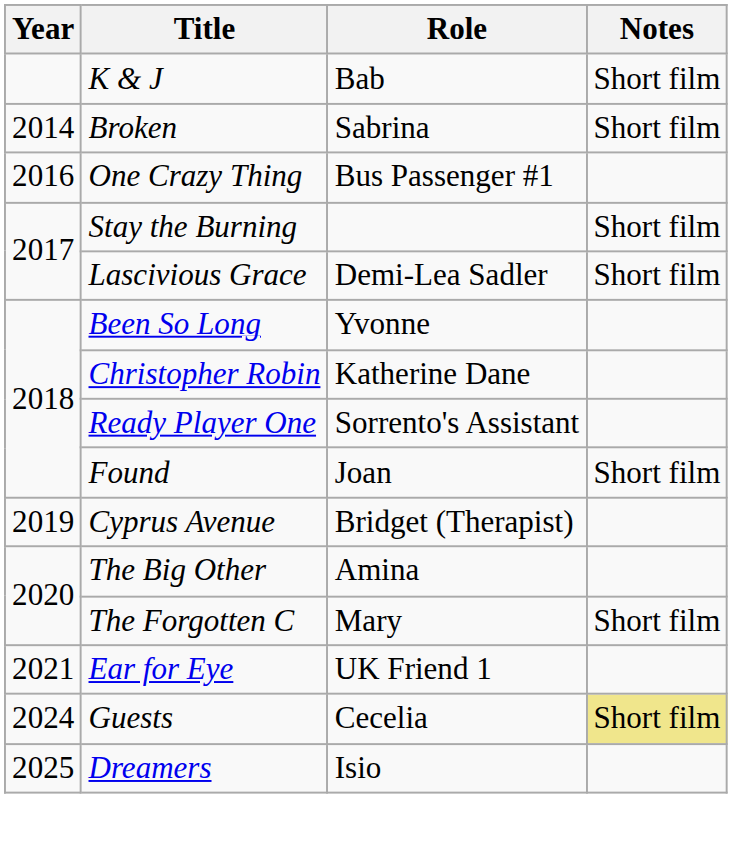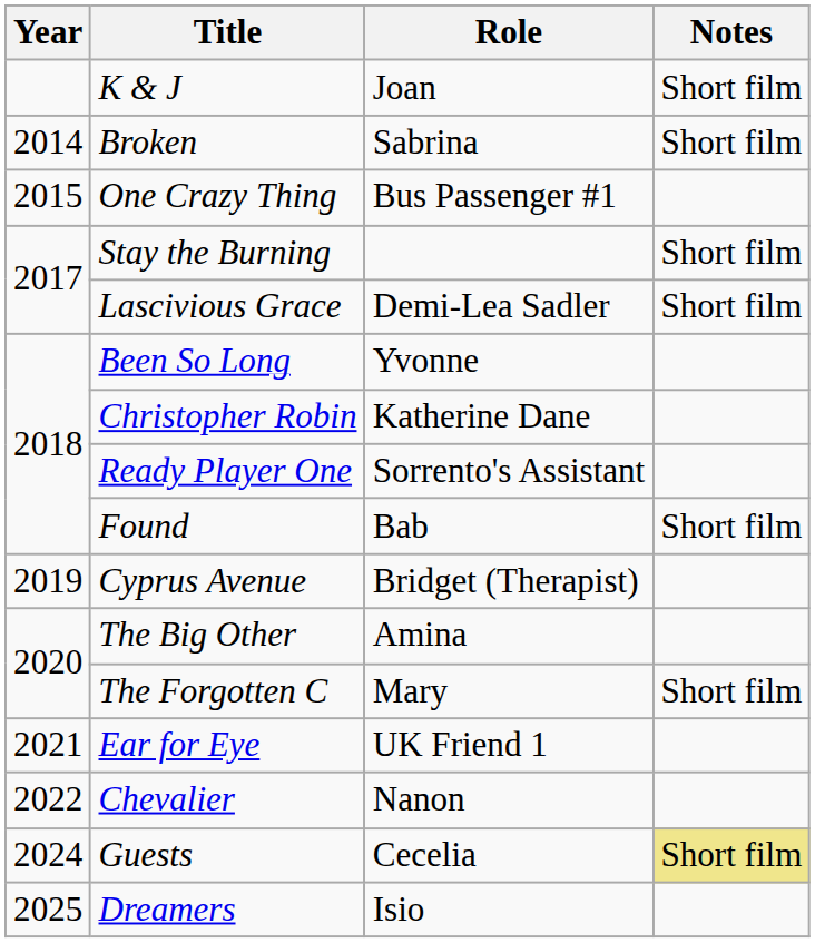 <table class="wikitable sortable">
 <tr>
 <th>Year</th>
 <th>Title</th>
 <th>Role</th>
 <th class="unsortable">Notes</th>
 </tr>
 <tr>
 <td></td>
 <td><em>K & J</em></td>
-<td>Bab</td>
+<td>Joan</td>
 <td>Short film</td>
 </tr>
 <tr>
 <td>2014</td>
 <td><em>Broken</em></td>
 <td>Sabrina</td>
 <td>Short film</td>
 </tr>
 <tr>
-<td>2016</td>
+<td>2015</td>
 <td><em>One Crazy Thing</em></td>
 <td>Bus Passenger #1</td>
 <td></td>
 </tr>
 <tr>
 <td rowspan="2">2017</td>
 <td><em>Stay the Burning</em></td>
 <td></td>
 <td>Short film</td>
 </tr>
 <tr>
 <td><em>Lascivious Grace</em></td>
 <td>Demi-Lea Sadler</td>
 <td>Short film</td>
 </tr>
 <tr>
 <td rowspan="4">2018</td>
 <td><em><a href='#'>Been So Long</a></em></td>
 <td>Yvonne</td>
 <td></td>
 </tr>
 <tr>
 <td><em><a href='#'>Christopher Robin</a></em></td>
 <td>Katherine Dane</td>
 <td></td>
 </tr>
 <tr>
 <td><em><a href='#'>Ready Player One</a></em></td>
 <td>Sorrento's Assistant</td>
 <td></td>
 </tr>
 <tr>
 <td><em>Found</em></td>
-<td>Joan</td>
+<td>Bab</td>
 <td>Short film</td>
 </tr>
 <tr>
 <td>2019</td>
 <td><em>Cyprus Avenue</em></td>
 <td>Bridget (Therapist)</td>
 <td></td>
 </tr>
 <tr>
 <td rowspan="2">2020</td>
 <td><em>The Big Other</em></td>
 <td>Amina</td>
 <td></td>
 </tr>
 <tr>
 <td><em>The Forgotten C</em></td>
 <td>Mary</td>
 <td>Short film</td>
 </tr>
 <tr>
 <td>2021</td>
 <td><em><a href='#'>Ear for Eye</a></em></td>
 <td>UK Friend 1</td>
 <td></td>
 </tr>
 <tr>
+<td>2022</td>
+<td><em><a href='#'>Chevalier</a></em></td>
+<td>Nanon</td>
+<td></td>
+</tr>
+<tr>
 <td>2024</td>
 <td><em>Guests</em></td>
 <td>Cecelia</td>
 <td style="background: khaki;">Short film</td>
 </tr>
 <tr>
 <td>2025</td>
 <td><em><a href='#'>Dreamers</a></em></td>
 <td>Isio</td>
 <td></td>
 </tr>
 </table>
